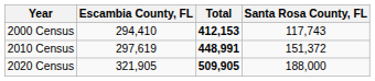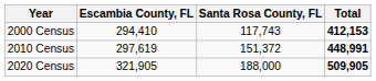 <table class="wikitable">
 <tr>
 <th>Year</th>
 <th>Escambia County, FL</th>
+<th>Santa Rosa County, FL</th>
 <th>Total</th>
-<th>Santa Rosa County, FL</th>
 </tr>
 <tr>
 <td>2000 Census</td>
 <td align=center>294,410</td>
+<td align=center>117,743</td>
 <td><strong>412,153</strong></td>
-<td align=center>117,743</td>
 </tr>
 <tr>
 <td>2010 Census</td>
 <td align=center>297,619</td>
+<td align=center>151,372</td>
 <td><strong>448,991</strong></td>
-<td align=center>151,372</td>
 </tr>
 <tr>
 <td>2020 Census</td>
 <td align=center>321,905</td>
+<td align=center>188,000</td>
 <td><strong>509,905</strong></td>
-<td align=center>188,000</td>
 </tr>
 </table>
